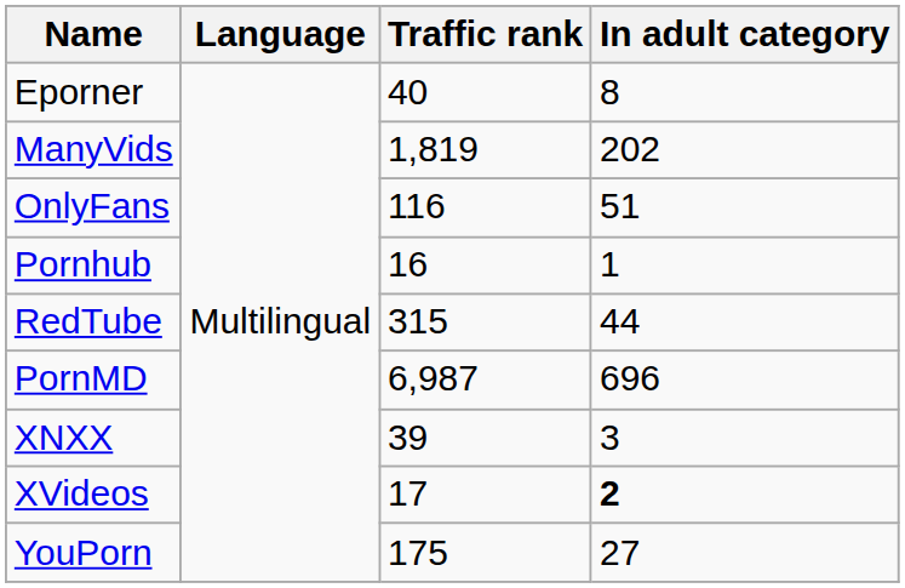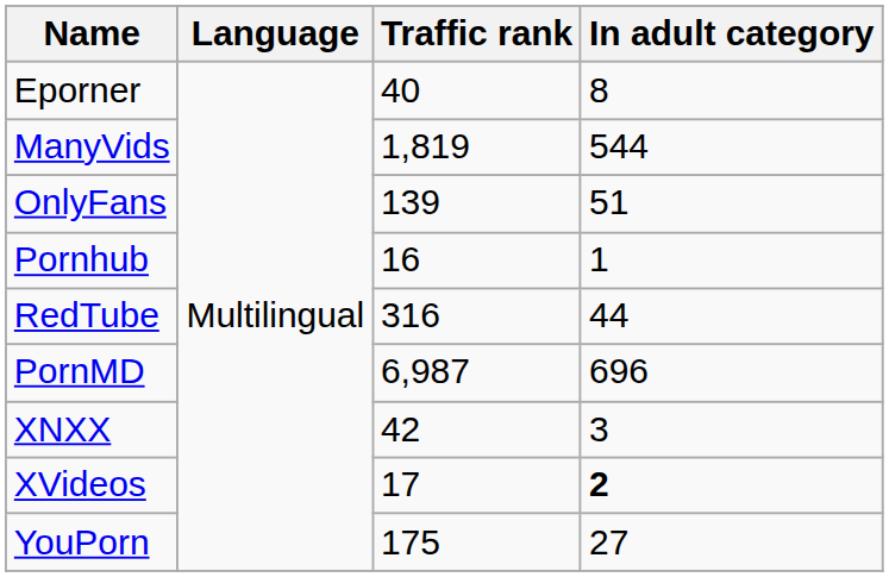 <table class="wikitable sortable mw-collapsible">
 <tr>
 <th>Name</th>
 <th>Language</th>
 <th data-sort-type=number>Traffic rank</th>
 <th data-sort-type=number>In adult category</th>
 </tr>
 <tr>
 <td>Eporner</td>
 <td rowspan="9">Multilingual</td>
 <td>40</td>
 <td>8</td>
 </tr>
 <tr>
 <td><a href='#'>ManyVids</a></td>
 <td>1,819</td>
-<td>202</td>
+<td>544</td>
 </tr>
 <tr>
 <td><a href='#'>OnlyFans</a></td>
-<td>116</td>
+<td>139</td>
 <td>51</td>
 </tr>
 <tr>
 <td><a href='#'>Pornhub</a></td>
 <td>16</td>
 <td>1</td>
 </tr>
 <tr>
 <td><a href='#'>RedTube</a></td>
-<td>315</td>
+<td>316</td>
 <td>44</td>
 </tr>
 <tr>
 <td><a href='#'>PornMD</a></td>
 <td>6,987</td>
 <td>696</td>
 </tr>
 <tr>
 <td><a href='#'>XNXX</a></td>
-<td>39</td>
+<td>42</td>
 <td>3</td>
 </tr>
 <tr>
 <td><a href='#'>XVideos</a></td>
 <td>17</td>
 <td><strong>2</strong></td>
 </tr>
 <tr>
 <td><a href='#'>YouPorn</a></td>
 <td>175</td>
 <td>27</td>
 </tr>
 </table>
